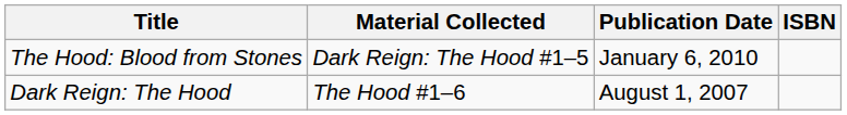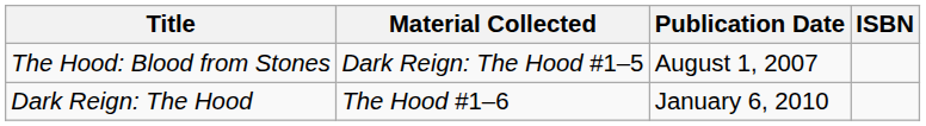 <table class="wikitable">
 <tr>
 <th>Title</th>
 <th>Material Collected</th>
 <th>Publication Date</th>
 <th>ISBN</th>
 </tr>
 <tr>
 <td><em>The Hood: Blood from Stones</em></td>
 <td><em>Dark Reign: The Hood</em> #1–5</td>
-<td>January 6, 2010</td>
+<td>August 1, 2007</td>
 <td></td>
 </tr>
 <tr>
 <td><em>Dark Reign: The Hood</em></td>
 <td><em>The Hood</em> #1–6</td>
-<td>August 1, 2007</td>
+<td>January 6, 2010</td>
 <td></td>
 </tr>
 </table>
